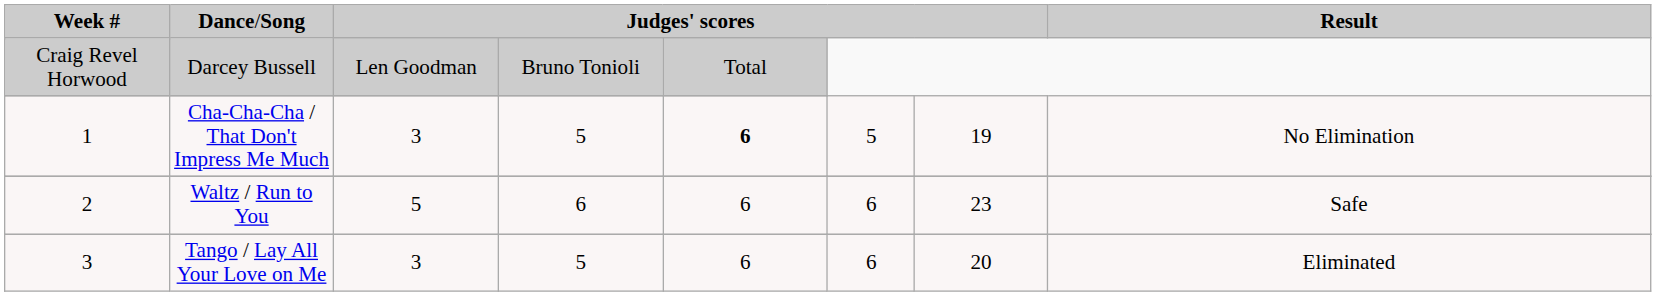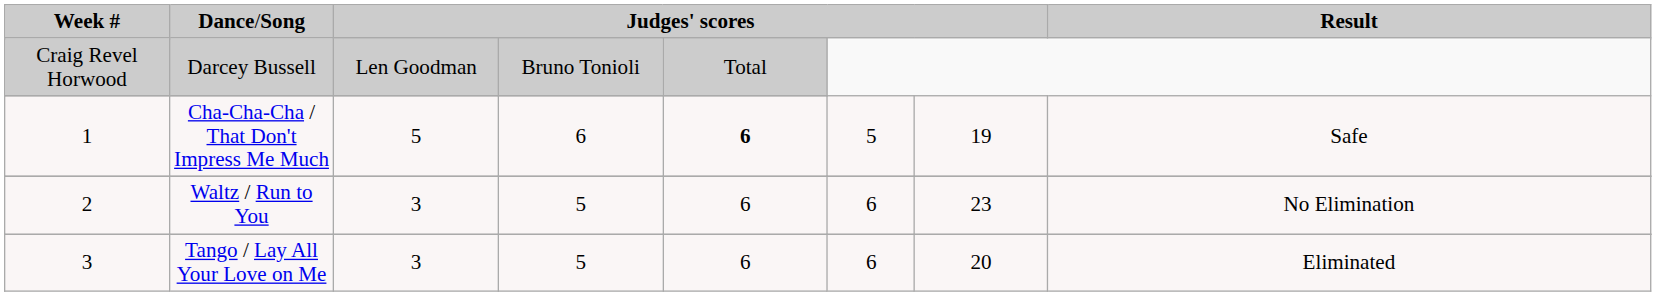 <table class="wikitable" align="center">
 <tr>
 <td rowspan="2" bgcolor="CCCCCC" align="Center"><strong>Week #</strong></td>
 <td rowspan="2" bgcolor="CCCCCC" align="Center"><strong>Dance</strong>/<strong>Song</strong></td>
 <td colspan="5" bgcolor="CCCCCC" align="Center"><strong>Judges' scores</strong></td>
 <td rowspan="2" bgcolor="CCCCCC" align="Center"><strong>Result</strong></td>
 </tr>
 <tr>
 </tr>
 <tr>
 <td bgcolor="CCCCCC" width="10%" align="center">Craig Revel Horwood</td>
 <td bgcolor="CCCCCC" width="10%" align="center">Darcey Bussell</td>
 <td bgcolor="CCCCCC" width="10%" align="center">Len Goodman</td>
 <td bgcolor="CCCCCC" width="10%" align="center">Bruno Tonioli</td>
 <td bgcolor="CCCCCC" width="10%" align="center">Total</td>
 </tr>
 <tr>
 </tr>
 <tr>
 <td align="center" bgcolor="FAF6F6">1</td>
 <td align="center" bgcolor="FAF6F6"><a href='#'>Cha-Cha-Cha</a> / <a href='#'>That Don't Impress Me Much</a></td>
-<td align="center" bgcolor="FAF6F6">3</td>
 <td align="center" bgcolor="FAF6F6">5</td>
+<td align="center" bgcolor="FAF6F6">6</td>
 <td align="center" bgcolor="FAF6F6"><strong>6</strong></td>
 <td align="center" bgcolor="FAF6F6">5</td>
 <td align="center" bgcolor="FAF6F6">19</td>
-<td align="center" bgcolor="FAF6F6">No Elimination</td>
+<td align="center" bgcolor="FAF6F6">Safe</td>
 </tr>
 <tr>
 </tr>
 <tr>
 <td align="center" bgcolor="FAF6F6">2</td>
 <td align="center" bgcolor="FAF6F6"><a href='#'>Waltz</a> / <a href='#'>Run to You</a></td>
+<td align="center" bgcolor="FAF6F6">3</td>
 <td align="center" bgcolor="FAF6F6">5</td>
 <td align="center" bgcolor="FAF6F6">6</td>
 <td align="center" bgcolor="FAF6F6">6</td>
-<td align="center" bgcolor="FAF6F6">6</td>
 <td align="center" bgcolor="FAF6F6">23</td>
-<td align="center" bgcolor="FAF6F6">Safe</td>
+<td align="center" bgcolor="FAF6F6">No Elimination</td>
 </tr>
 <tr>
 </tr>
 <tr>
 <td align="center" bgcolor="FAF6F6">3</td>
 <td align="center" bgcolor="FAF6F6"><a href='#'>Tango</a> / <a href='#'>Lay All Your Love on Me</a></td>
 <td align="center" bgcolor="FAF6F6">3</td>
 <td align="center" bgcolor="FAF6F6">5</td>
 <td align="center" bgcolor="FAF6F6">6</td>
 <td align="center" bgcolor="FAF6F6">6</td>
 <td align="center" bgcolor="FAF6F6">20</td>
 <td align="center" bgcolor="FAF6F6">Eliminated</td>
 </tr>
 </table>
